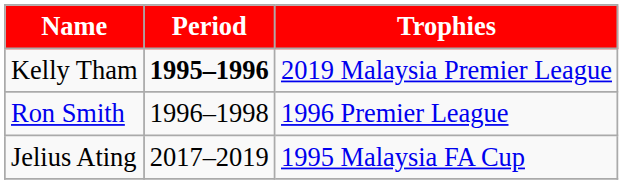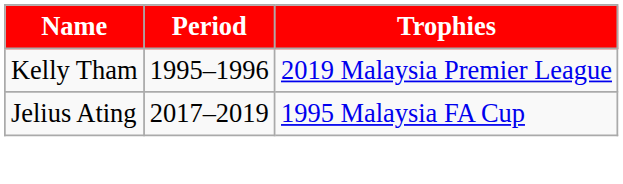 <table class="wikitable sortable" style="font-size:95%;">
 <tr>
 <th style="background:Red; color:White;">Name</th>
 <th style="background:Red; color:White;">Period</th>
 <th style="background:Red; color:White;">Trophies</th>
 </tr>
 <tr>
 <td> Kelly Tham</td>
-<td><strong>1995–1996</strong></td>
+<td>1995–1996</td>
 <td><a href='#'>2019 Malaysia Premier League</a></td>
-</tr>
-<tr>
-<td> <a href='#'>Ron Smith</a></td>
-<td>1996–1998</td>
-<td><a href='#'>1996 Premier League</a></td>
 </tr>
 <tr>
 <td> Jelius Ating</td>
 <td>2017–2019</td>
 <td><a href='#'>1995 Malaysia FA Cup</a></td>
 </tr>
 </table>
